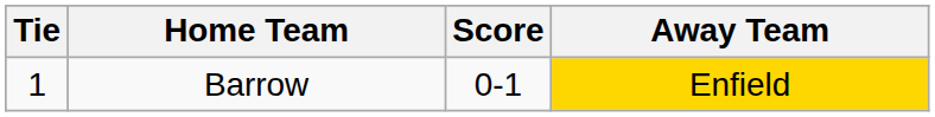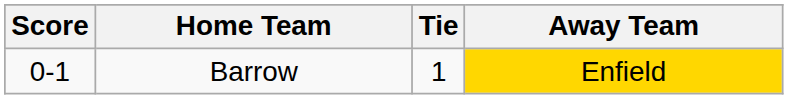 <table class="wikitable" style="text-align:center;">
 <tr>
+<th width=20>Score</th>
+<th width=175>Home Team</th>
 <th width=20>Tie</th>
-<th width=175>Home Team</th>
-<th width=20>Score</th>
 <th width=175>Away Team</th>
 </tr>
 <tr>
+<td>0-1</td>
+<td>Barrow</td>
 <td>1</td>
-<td>Barrow</td>
-<td>0-1</td>
 <td style="background: gold;">Enfield</td>
 </tr>
 </table>
